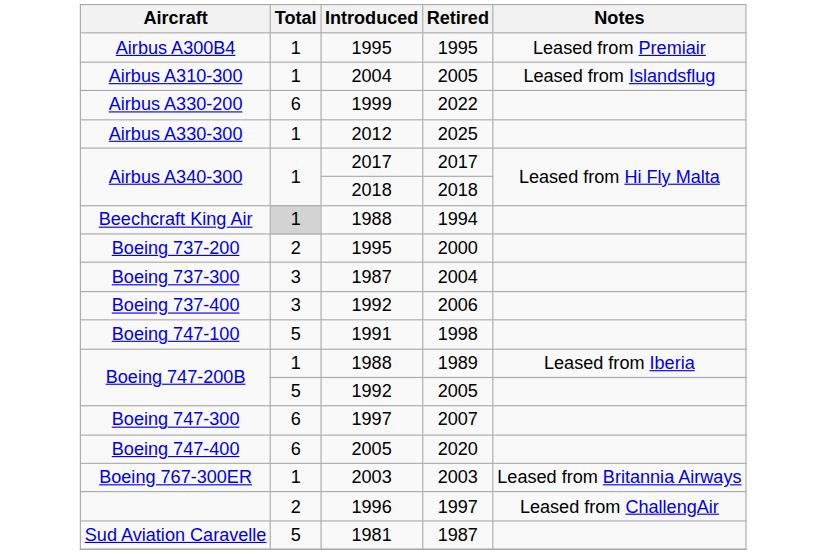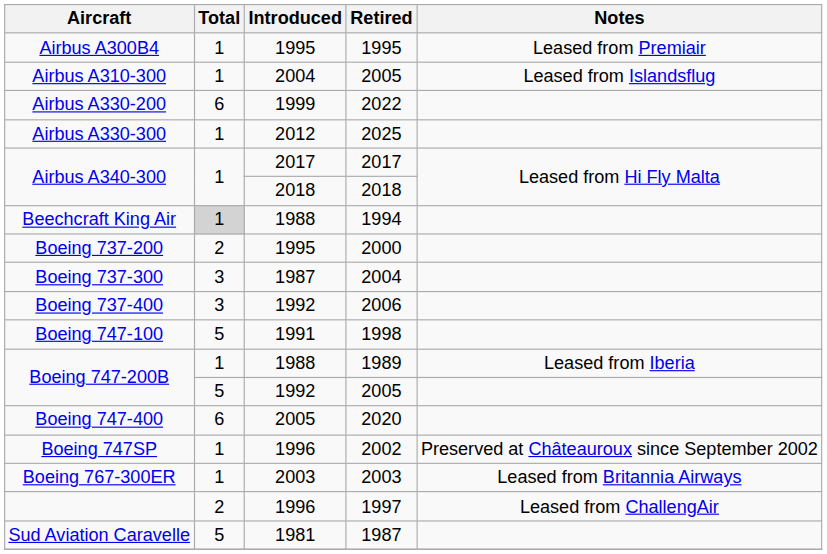 <table class="wikitable" style="margin:0.5em auto; text-align:center">
 <tr>
 <th>Aircraft</th>
 <th>Total</th>
 <th>Introduced</th>
 <th>Retired</th>
 <th>Notes</th>
 </tr>
 <tr>
 <td><a href='#'>Airbus A300B4</a></td>
 <td>1</td>
 <td>1995</td>
 <td>1995</td>
 <td>Leased from <a href='#'>Premiair</a></td>
 </tr>
 <tr>
 <td><a href='#'>Airbus A310-300</a></td>
 <td>1</td>
 <td>2004</td>
 <td>2005</td>
 <td>Leased from <a href='#'>Islandsflug</a></td>
 </tr>
 <tr>
 <td><a href='#'>Airbus A330-200</a></td>
 <td>6</td>
 <td>1999</td>
 <td>2022</td>
 <td></td>
 </tr>
 <tr>
 <td><a href='#'>Airbus A330-300</a></td>
 <td>1</td>
 <td>2012</td>
 <td>2025</td>
 <td></td>
 </tr>
 <tr>
 <td rowspan=2><a href='#'>Airbus A340-300</a></td>
 <td rowspan=2>1</td>
 <td>2017</td>
 <td>2017</td>
 <td rowspan=2>Leased from <a href='#'>Hi Fly Malta</a></td>
 </tr>
 <tr>
 <td>2018</td>
 <td>2018</td>
 </tr>
 <tr>
 <td><a href='#'>Beechcraft King Air</a></td>
 <td style="background: lightgrey;">1</td>
 <td>1988</td>
 <td>1994</td>
 <td></td>
 </tr>
 <tr>
 <td><a href='#'>Boeing 737-200</a></td>
 <td>2</td>
 <td>1995</td>
 <td>2000</td>
 <td></td>
 </tr>
 <tr>
 <td><a href='#'>Boeing 737-300</a></td>
 <td>3</td>
 <td>1987</td>
 <td>2004</td>
 <td></td>
 </tr>
 <tr>
 <td><a href='#'>Boeing 737-400</a></td>
 <td>3</td>
 <td>1992</td>
 <td>2006</td>
 <td></td>
 </tr>
 <tr>
 <td><a href='#'>Boeing 747-100</a></td>
 <td>5</td>
 <td>1991</td>
 <td>1998</td>
 <td></td>
 </tr>
 <tr>
 <td rowspan=2><a href='#'>Boeing 747-200B</a></td>
 <td>1</td>
 <td>1988</td>
 <td>1989</td>
 <td>Leased from <a href='#'>Iberia</a></td>
 </tr>
 <tr>
 <td>5</td>
 <td>1992</td>
 <td>2005</td>
 <td></td>
 </tr>
 <tr>
-<td><a href='#'>Boeing 747-300</a></td>
-<td>6</td>
-<td>1997</td>
-<td>2007</td>
-<td></td>
-</tr>
-<tr>
 <td><a href='#'>Boeing 747-400</a></td>
 <td>6</td>
 <td>2005</td>
 <td>2020</td>
 <td></td>
+</tr>
+<tr>
+<td><a href='#'>Boeing 747SP</a></td>
+<td>1</td>
+<td>1996</td>
+<td>2002</td>
+<td>Preserved at <a href='#'>Châteauroux</a> since September 2002</td>
 </tr>
 <tr>
 <td><a href='#'>Boeing 767-300ER</a></td>
 <td>1</td>
 <td>2003</td>
 <td>2003</td>
 <td>Leased from <a href='#'>Britannia Airways</a></td>
 </tr>
 <tr>
 <td></td>
 <td>2</td>
 <td>1996</td>
 <td>1997</td>
 <td>Leased from <a href='#'>ChallengAir</a></td>
 </tr>
 <tr>
 <td><a href='#'>Sud Aviation Caravelle</a></td>
 <td>5</td>
 <td>1981</td>
 <td>1987</td>
 <td></td>
 </tr>
 <tr>
 </tr>
 </table>
